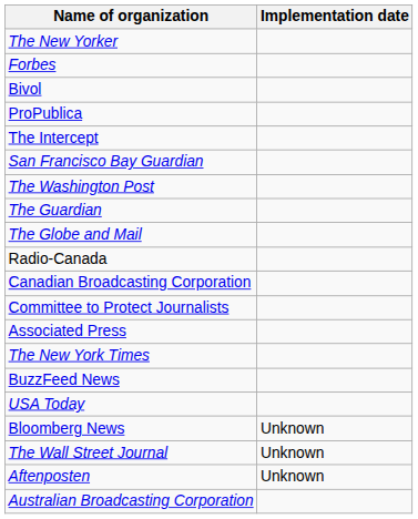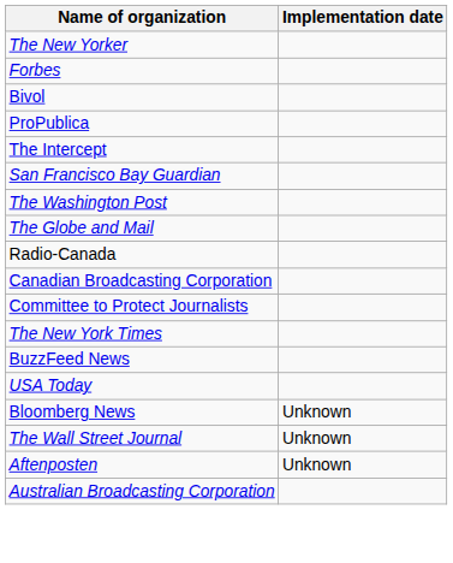 <table class="wikitable">
 <tr>
 <th>Name of organization</th>
 <th>Implementation date</th>
 </tr>
 <tr>
 <td><em><a href='#'>The New Yorker</a></em></td>
 <td></td>
 </tr>
 <tr>
 <td><em><a href='#'>Forbes</a></em></td>
 <td></td>
 </tr>
 <tr>
 <td><a href='#'>Bivol</a></td>
 <td></td>
 </tr>
 <tr>
 <td><a href='#'>ProPublica</a></td>
 <td></td>
 </tr>
 <tr>
 <td><a href='#'>The Intercept</a></td>
 <td></td>
 </tr>
 <tr>
 <td><em><a href='#'>San Francisco Bay Guardian</a></em></td>
 <td></td>
 </tr>
 <tr>
 <td><em><a href='#'>The Washington Post</a></em></td>
 <td></td>
 </tr>
 <tr>
-<td><em><a href='#'>The Guardian</a></em></td>
-<td></td>
-</tr>
-<tr>
 <td><em><a href='#'>The Globe and Mail</a></em></td>
 <td></td>
 </tr>
 <tr>
 <td>Radio-Canada</td>
 <td></td>
 </tr>
 <tr>
 <td><a href='#'>Canadian Broadcasting Corporation</a></td>
 <td></td>
 </tr>
 <tr>
 <td><a href='#'>Committee to Protect Journalists</a></td>
-<td></td>
-</tr>
-<tr>
-<td><a href='#'>Associated Press</a></td>
 <td></td>
 </tr>
 <tr>
 <td><em><a href='#'>The New York Times</a></em></td>
 <td></td>
 </tr>
 <tr>
 <td><a href='#'>BuzzFeed News</a></td>
 <td></td>
 </tr>
 <tr>
 <td><em><a href='#'>USA Today</a></em></td>
 <td></td>
 </tr>
 <tr>
 <td><a href='#'>Bloomberg News</a></td>
 <td>Unknown</td>
 </tr>
 <tr>
 <td><em><a href='#'>The Wall Street Journal</a></em></td>
 <td>Unknown</td>
 </tr>
 <tr>
 <td><em><a href='#'>Aftenposten</a></em></td>
 <td>Unknown</td>
 </tr>
 <tr>
 <td><em><a href='#'>Australian Broadcasting Corporation</a></em></td>
 <td></td>
 </tr>
 </table>
